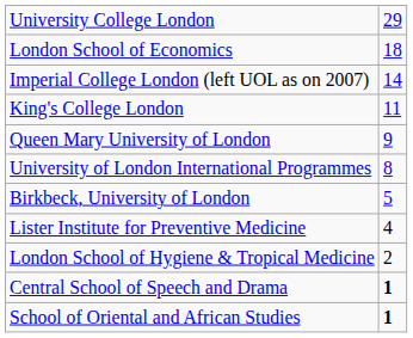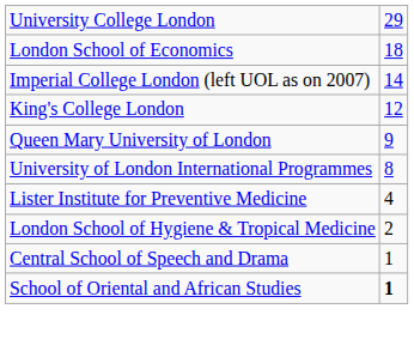 <table class="wikitable">
 <tr>
 <td><a href='#'>University College London</a></td>
 <td><a href='#'>29</a></td>
 </tr>
 <tr>
 <td><a href='#'>London School of Economics</a></td>
 <td><a href='#'>18</a></td>
 </tr>
 <tr>
 <td><a href='#'>Imperial College London</a> (left UOL as on 2007)</td>
 <td><a href='#'>14</a></td>
 </tr>
 <tr>
 <td><a href='#'>King's College London</a></td>
-<td><a href='#'>11</a></td>
+<td><a href='#'>12</a></td>
 </tr>
 <tr>
 <td><a href='#'>Queen Mary University of London</a></td>
 <td><a href='#'>9</a></td>
 </tr>
 <tr>
 <td><a href='#'>University of London International Programmes</a></td>
 <td><a href='#'>8</a></td>
-</tr>
-<tr>
-<td><a href='#'>Birkbeck, University of London</a></td>
-<td><a href='#'>5</a></td>
 </tr>
 <tr>
 <td><a href='#'>Lister Institute for Preventive Medicine</a></td>
 <td>4</td>
 </tr>
 <tr>
 <td><a href='#'>London School of Hygiene & Tropical Medicine</a></td>
 <td>2</td>
 </tr>
 <tr>
 <td><a href='#'>Central School of Speech and Drama</a></td>
-<td><strong>1</strong></td>
+<td>1</td>
 </tr>
 <tr>
 <td><a href='#'>School of Oriental and African Studies</a></td>
 <td><strong>1</strong></td>
 </tr>
 </table>
